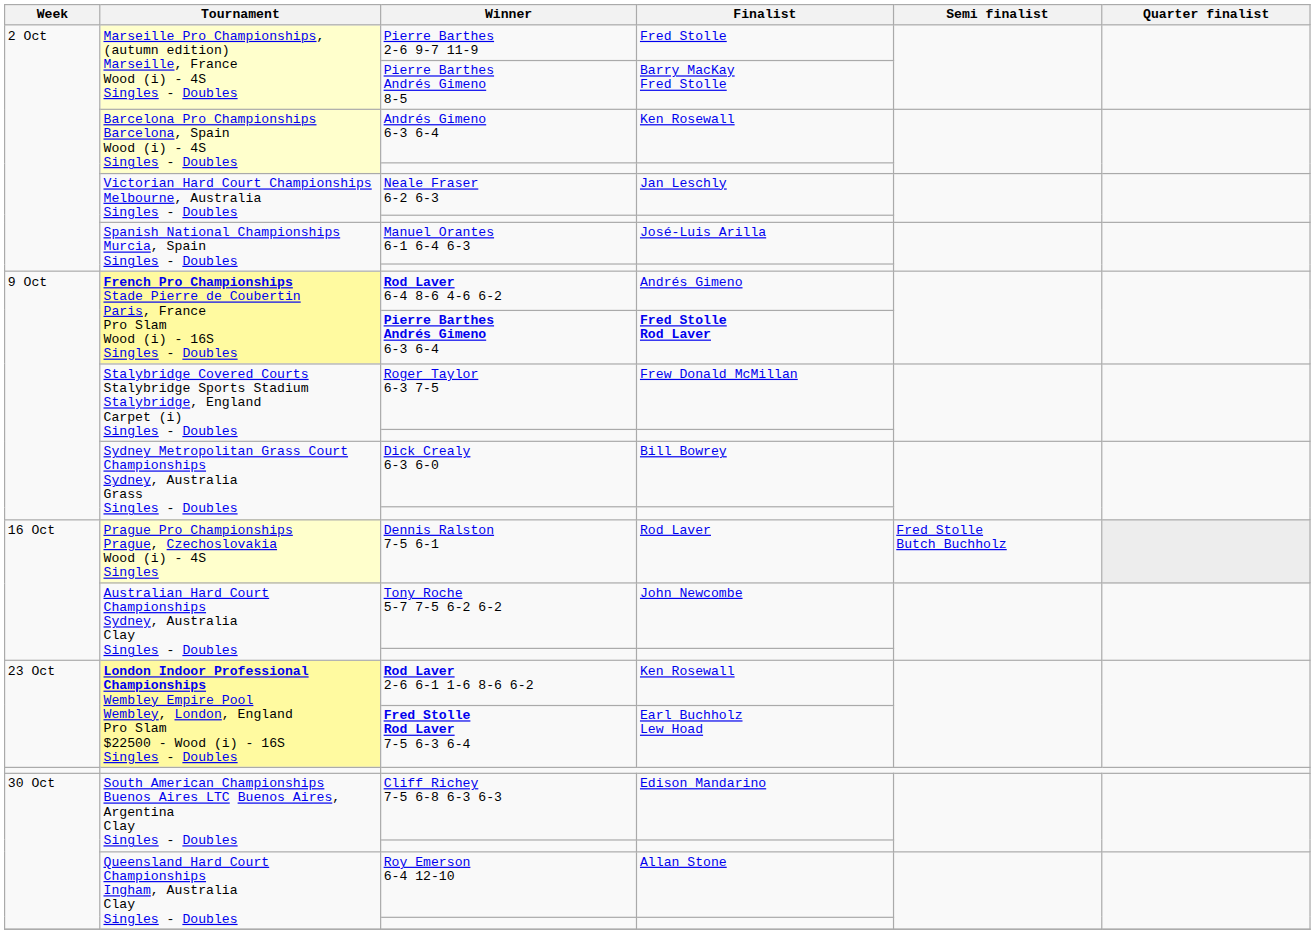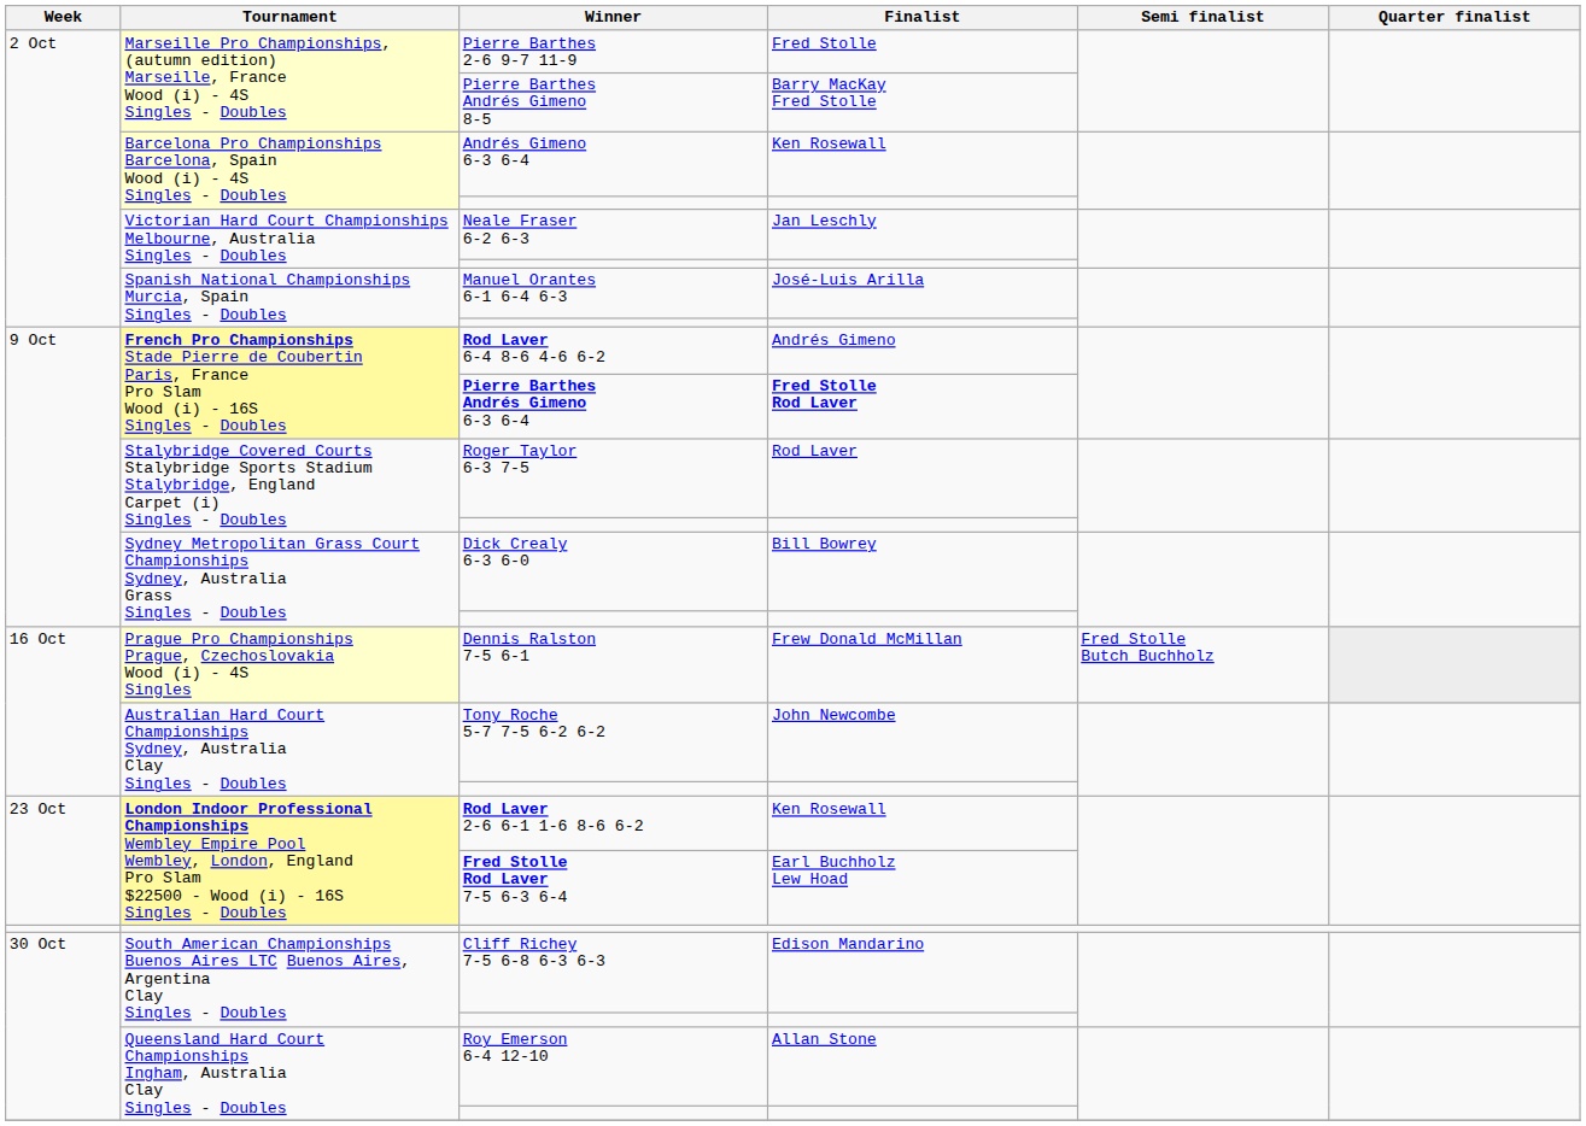 <table class="wikitable" style="font-size:85%;">
 <tr>
 <th width="75">Week</th>
 <th width="230">Tournament</th>
 <th width="210">Winner</th>
 <th width="210">Finalist</th>
 <th width="170">Semi finalist</th>
 <th width="170">Quarter finalist</th>
 </tr>
 <tr valign=top>
 <td rowspan=8>2 Oct</td>
 <td bgcolor="#ffc" rowspan=2><a href='#'>Marseille Pro Championships</a>, (autumn edition)<br><a href='#'>Marseille</a>, France<br>Wood (i) - 4S<br><a href='#'>Singles</a> - <a href='#'>Doubles</a></td>
 <td> <a href='#'>Pierre Barthes</a><br>2-6 9-7 11-9</td>
 <td> <a href='#'>Fred Stolle</a></td>
 <td rowspan=2></td>
 <td rowspan=2></td>
 </tr>
 <tr valign=top>
 <td> <a href='#'>Pierre Barthes</a><br> <a href='#'>Andrés Gimeno</a><br>8-5</td>
 <td> <a href='#'>Barry MacKay</a><br> <a href='#'>Fred Stolle</a></td>
 </tr>
 <tr valign=top>
 <td bgcolor="#ffc" rowspan=2><a href='#'>Barcelona Pro Championships</a><br><a href='#'>Barcelona</a>, Spain<br>Wood (i) - 4S<br><a href='#'>Singles</a> - <a href='#'>Doubles</a></td>
 <td> <a href='#'>Andrés Gimeno</a><br>6-3 6-4</td>
 <td> <a href='#'>Ken Rosewall</a></td>
 <td rowspan=2></td>
 <td rowspan=2></td>
 </tr>
 <tr valign=top>
 <td></td>
 <td></td>
 </tr>
 <tr valign=top>
 <td rowspan=2><a href='#'>Victorian Hard Court Championships</a><br><a href='#'>Melbourne</a>, Australia<br><a href='#'>Singles</a> - <a href='#'>Doubles</a></td>
 <td> <a href='#'>Neale Fraser</a><br>6-2 6-3</td>
 <td> <a href='#'>Jan Leschly</a></td>
 <td rowspan=2></td>
 <td rowspan=2></td>
 </tr>
 <tr valign=top>
 <td></td>
 <td></td>
 </tr>
 <tr valign=top>
 <td rowspan=2><a href='#'>Spanish National Championships</a><br><a href='#'>Murcia</a>, Spain<br><a href='#'>Singles</a> - <a href='#'>Doubles</a></td>
 <td> <a href='#'>Manuel Orantes</a><br>6-1 6-4 6-3</td>
 <td> <a href='#'>José-Luis Arilla</a></td>
 <td rowspan=2></td>
 <td rowspan=2></td>
 </tr>
 <tr valign=top>
 <td></td>
 <td></td>
 </tr>
 <tr valign=top>
 <td rowspan=6>9 Oct</td>
 <td style="background: #FFFAA0;" rowspan=2><strong><a href='#'>French Pro Championships</a></strong><br> <a href='#'>Stade Pierre de Coubertin</a><br><a href='#'>Paris</a>, France<br>Pro Slam<br>Wood (i) - 16S<br><a href='#'>Singles</a> - <a href='#'>Doubles</a></td>
 <td> <strong><a href='#'>Rod Laver</a></strong><br>6-4 8-6 4-6 6-2</td>
 <td> <a href='#'>Andrés Gimeno</a></td>
 <td rowspan=2></td>
 <td rowspan=2></td>
 </tr>
 <tr valign=top>
 <td> <strong><a href='#'>Pierre Barthes</a></strong><br> <strong><a href='#'>Andrés Gimeno</a></strong><br>6-3 6-4</td>
 <td><strong> <a href='#'>Fred Stolle</a><br> <a href='#'>Rod Laver</a></strong></td>
 </tr>
 <tr valign=top>
 <td rowspan=2><a href='#'>Stalybridge Covered Courts</a><br>Stalybridge Sports Stadium<br><a href='#'>Stalybridge</a>, England<br>Carpet (i)<br><a href='#'>Singles</a> - <a href='#'>Doubles</a></td>
 <td> <a href='#'>Roger Taylor</a><br>6-3 7-5</td>
-<td> <a href='#'>Frew Donald McMillan</a></td>
+<td> <a href='#'>Rod Laver</a></td>
 <td rowspan=2></td>
 <td rowspan=2></td>
 </tr>
 <tr valign=top>
 <td></td>
 <td></td>
 </tr>
 <tr valign=top>
 <td rowspan=2><a href='#'>Sydney Metropolitan Grass Court Championships</a><br><a href='#'>Sydney</a>, Australia<br>Grass<br><a href='#'>Singles</a> - <a href='#'>Doubles</a></td>
 <td> <a href='#'>Dick Crealy</a><br>6-3 6-0</td>
 <td> <a href='#'>Bill Bowrey</a></td>
 <td rowspan=2></td>
 <td rowspan=2></td>
 </tr>
 <tr valign=top>
 <td></td>
 <td></td>
 </tr>
 <tr valign=top>
 <td rowspan=3>16 Oct</td>
 <td bgcolor="#ffc" rowspan=1><a href='#'>Prague Pro Championships</a><br><a href='#'>Prague</a>, <a href='#'>Czechoslovakia</a><br>Wood (i) - 4S<br><a href='#'>Singles</a></td>
 <td> <a href='#'>Dennis Ralston</a><br>7-5 6-1</td>
-<td> <a href='#'>Rod Laver</a></td>
+<td> <a href='#'>Frew Donald McMillan</a></td>
 <td rowspan=1> <a href='#'>Fred Stolle</a><br> <a href='#'>Butch Buchholz</a></td>
 <td style="background:#ededed;" rowspan=1></td>
 </tr>
 <tr valign=top>
 <td rowspan=2><a href='#'>Australian Hard Court Championships</a><br><a href='#'>Sydney</a>, Australia<br>Clay<br><a href='#'>Singles</a> - <a href='#'>Doubles</a></td>
 <td> <a href='#'>Tony Roche</a><br>5-7 7-5 6-2 6-2</td>
 <td> <a href='#'>John Newcombe</a></td>
 <td rowspan=2></td>
 <td rowspan=2></td>
 </tr>
 <tr valign=top>
 <td></td>
 <td></td>
 </tr>
 <tr valign=top>
 <td rowspan=2>23 Oct</td>
 <td style="background: #FFFAA0;" rowspan=2><strong><a href='#'>London Indoor Professional Championships</a></strong><br><a href='#'>Wembley Empire Pool</a><br><a href='#'>Wembley</a>, <a href='#'>London</a>, England<br>Pro Slam<br>$22500 - Wood (i) - 16S<br><a href='#'>Singles</a> - <a href='#'>Doubles</a></td>
 <td> <strong><a href='#'>Rod Laver</a></strong><br>2-6 6-1 1-6 8-6 6-2</td>
 <td> <a href='#'>Ken Rosewall</a></td>
 <td rowspan=2></td>
 <td rowspan=2></td>
 </tr>
 <tr valign=top>
 <td> <strong><a href='#'>Fred Stolle</a></strong><br> <strong><a href='#'>Rod Laver</a></strong><br>7-5 6-3 6-4</td>
 <td> <a href='#'>Earl Buchholz</a><br> <a href='#'>Lew Hoad</a></td>
 </tr>
 <tr valign=top>
 <td></td>
 <td></td>
 </tr>
 <tr valign=top>
 <td rowspan=4>30 Oct</td>
 <td rowspan=2><a href='#'>South American Championships</a><br><a href='#'>Buenos Aires LTC</a> <a href='#'>Buenos Aires</a>, Argentina<br>Clay<br><a href='#'>Singles</a> - <a href='#'>Doubles</a></td>
 <td> <a href='#'>Cliff Richey</a><br>7-5 6-8 6-3 6-3</td>
 <td> <a href='#'>Edison Mandarino</a></td>
 <td rowspan=2></td>
 <td rowspan=2></td>
 </tr>
 <tr valign=top>
 <td></td>
 <td></td>
 </tr>
 <tr valign=top>
 <td rowspan=2><a href='#'>Queensland Hard Court Championships</a><br><a href='#'>Ingham</a>, Australia<br>Clay<br><a href='#'>Singles</a> - <a href='#'>Doubles</a></td>
 <td> <a href='#'>Roy Emerson</a><br>6-4 12-10</td>
 <td> <a href='#'>Allan Stone</a></td>
 <td rowspan=2></td>
 <td rowspan=2></td>
 </tr>
 <tr valign=top>
 <td></td>
 <td></td>
 </tr>
 <tr valign=top>
 </tr>
 </table>
